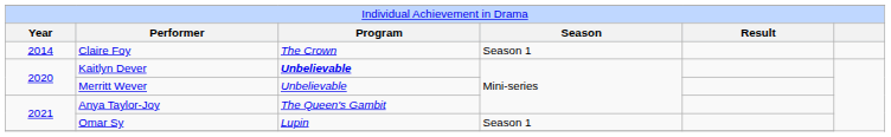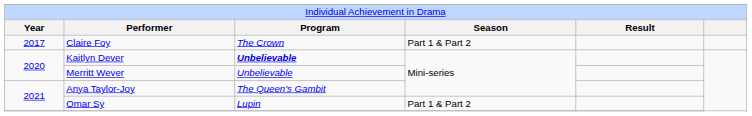 <table class="wikitable plainrowheaders" style="font-size: 90%" width=70%>
 <tr>
 </tr>
 <tr ---- bgcolor="#bfd7ff">
 <td colspan=6 align=center><a href='#'>Individual Achievement in Drama</a></td>
 </tr>
 <tr ---- bgcolor="#ebf5ff">
 <th scope="col" style="width:7%;">Year</th>
 <th scope="col" style="width:20%;">Performer</th>
 <th scope="col" style="width:20%;">Program</th>
 <th scope="col" style="width:20%;">Season</th>
 <th scope="col" style="width:15%;">Result</th>
 <th scope="col" class="unsortable" style="width:5%;"></th>
 </tr>
 <tr>
-<td style="text-align:center;"><a href='#'>2014</a></td>
+<td style="text-align:center;"><a href='#'>2017</a></td>
 <td><a href='#'>Claire Foy</a></td>
 <td><em><a href='#'>The Crown</a></em></td>
-<td>Season 1</td>
+<td>Part 1 & Part 2</td>
 <td></td>
 <td style="text-align:center;"></td>
 </tr>
 <tr>
 <td rowspan="2" style="text-align:center;"><a href='#'>2020</a></td>
 <td><a href='#'>Kaitlyn Dever</a></td>
 <td><strong><em><a href='#'>Unbelievable</a></em></strong></td>
 <td rowspan=3>Mini-series</td>
 <td></td>
 </tr>
 <tr>
 <td><a href='#'>Merritt Wever</a></td>
 <td><em><a href='#'>Unbelievable</a></em></td>
 <td></td>
 </tr>
 <tr>
 <td rowspan="2" style="text-align:center;"><a href='#'>2021</a></td>
 <td><a href='#'>Anya Taylor-Joy</a></td>
 <td><em><a href='#'>The Queen's Gambit</a></em></td>
 <td></td>
 </tr>
 <tr>
 <td><a href='#'>Omar Sy</a></td>
 <td><em><a href='#'>Lupin</a></em></td>
-<td>Season 1</td>
+<td>Part 1 & Part 2</td>
 <td></td>
 </tr>
 <tr>
 </tr>
 </table>
